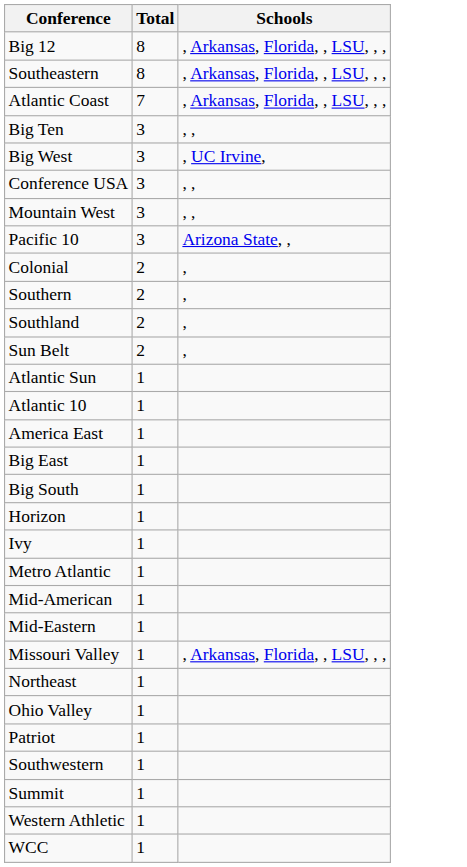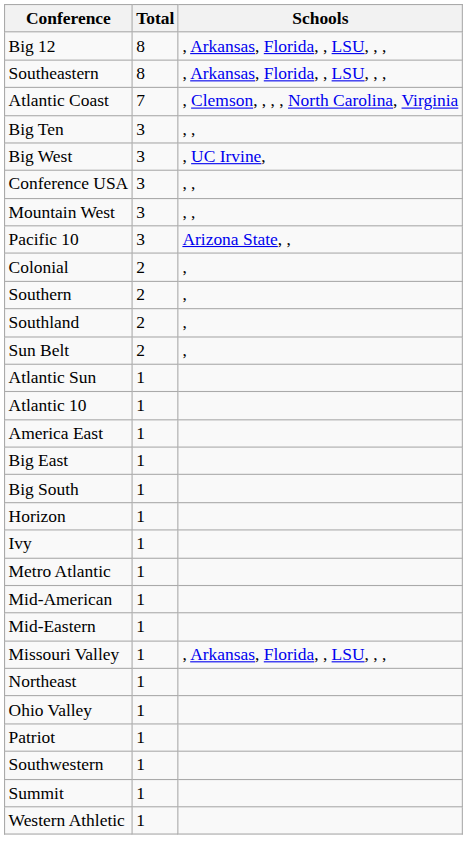 <table class="wikitable sortable">
 <tr>
 <th>Conference</th>
 <th>Total</th>
 <th>Schools</th>
 </tr>
 <tr>
 <td>Big 12</td>
 <td>8</td>
 <td>, <a href='#'>Arkansas</a>, <a href='#'>Florida</a>, , <a href='#'>LSU</a>, , , </td>
 </tr>
 <tr>
 <td>Southeastern</td>
 <td>8</td>
 <td>, <a href='#'>Arkansas</a>, <a href='#'>Florida</a>, , <a href='#'>LSU</a>, , , </td>
 </tr>
 <tr>
 <td>Atlantic Coast</td>
 <td>7</td>
-<td>, <a href='#'>Arkansas</a>, <a href='#'>Florida</a>, , <a href='#'>LSU</a>, , , </td>
+<td>, <a href='#'>Clemson</a>, , , , <a href='#'>North Carolina</a>, <a href='#'>Virginia</a></td>
 </tr>
 <tr>
 <td>Big Ten</td>
 <td>3</td>
 <td>, , </td>
 </tr>
 <tr>
 <td>Big West</td>
 <td>3</td>
 <td>, <a href='#'>UC Irvine</a>, </td>
 </tr>
 <tr>
 <td>Conference USA</td>
 <td>3</td>
 <td>, , </td>
 </tr>
 <tr>
 <td>Mountain West</td>
 <td>3</td>
 <td>, , </td>
 </tr>
 <tr>
 <td>Pacific 10</td>
 <td>3</td>
 <td><a href='#'>Arizona State</a>, , </td>
 </tr>
 <tr>
 <td>Colonial</td>
 <td>2</td>
 <td>, </td>
 </tr>
 <tr>
 <td>Southern</td>
 <td>2</td>
 <td>, </td>
 </tr>
 <tr>
 <td>Southland</td>
 <td>2</td>
 <td>, </td>
 </tr>
 <tr>
 <td>Sun Belt</td>
 <td>2</td>
 <td>, </td>
 </tr>
 <tr>
 <td>Atlantic Sun</td>
 <td>1</td>
 <td></td>
 </tr>
 <tr>
 <td>Atlantic 10</td>
 <td>1</td>
 <td></td>
 </tr>
 <tr>
 <td>America East</td>
 <td>1</td>
 <td></td>
 </tr>
 <tr>
 <td>Big East</td>
 <td>1</td>
 <td></td>
 </tr>
 <tr>
 <td>Big South</td>
 <td>1</td>
 <td></td>
 </tr>
 <tr>
 <td>Horizon</td>
 <td>1</td>
 <td></td>
 </tr>
 <tr>
 <td>Ivy</td>
 <td>1</td>
 <td></td>
 </tr>
 <tr>
 <td>Metro Atlantic</td>
 <td>1</td>
 <td></td>
 </tr>
 <tr>
 <td>Mid-American</td>
 <td>1</td>
 <td></td>
 </tr>
 <tr>
 <td>Mid-Eastern</td>
 <td>1</td>
 <td></td>
 </tr>
 <tr>
 <td>Missouri Valley</td>
 <td>1</td>
 <td>, <a href='#'>Arkansas</a>, <a href='#'>Florida</a>, , <a href='#'>LSU</a>, , , </td>
 </tr>
 <tr>
 <td>Northeast</td>
 <td>1</td>
 <td></td>
 </tr>
 <tr>
 <td>Ohio Valley</td>
 <td>1</td>
 <td></td>
 </tr>
 <tr>
 <td>Patriot</td>
 <td>1</td>
 <td></td>
 </tr>
 <tr>
 <td>Southwestern</td>
 <td>1</td>
 <td></td>
 </tr>
 <tr>
 <td>Summit</td>
 <td>1</td>
 <td></td>
 </tr>
 <tr>
 <td>Western Athletic</td>
 <td>1</td>
 <td></td>
 </tr>
-<tr>
-<td>WCC</td>
-<td>1</td>
-<td></td>
-</tr>
 </table>
